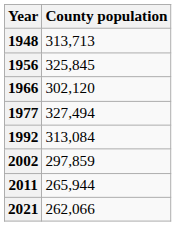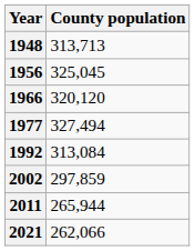 <table class="wikitable">
 <tr>
 <th>Year</th>
 <th>County population</th>
 </tr>
 <tr>
 <th>1948</th>
 <td>313,713 </td>
 </tr>
 <tr>
 <th>1956</th>
-<td>325,845 </td>
+<td>325,045 </td>
 </tr>
 <tr>
 <th>1966</th>
-<td>302,120 </td>
+<td>320,120 </td>
 </tr>
 <tr>
 <th>1977</th>
 <td>327,494 </td>
 </tr>
 <tr>
 <th>1992</th>
 <td>313,084 </td>
 </tr>
 <tr>
 <th>2002</th>
 <td>297,859 </td>
 </tr>
 <tr>
 <th>2011</th>
 <td>265,944 </td>
 </tr>
 <tr>
 <th>2021</th>
 <td>262,066 </td>
 </tr>
 </table>
